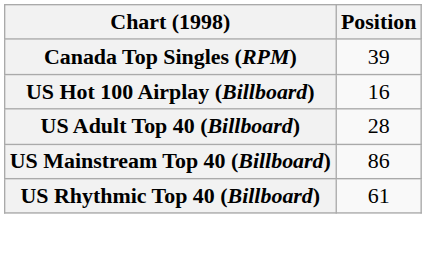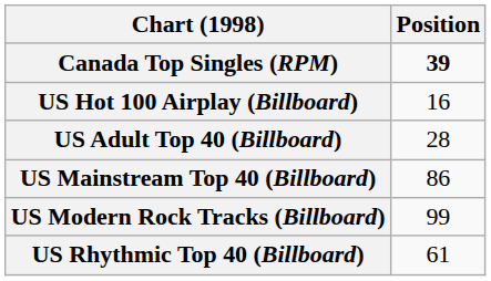 <table class="wikitable sortable plainrowheaders" style="text-align:center">
 <tr>
 <th>Chart (1998)</th>
 <th>Position</th>
 </tr>
 <tr>
 <th scope="row">Canada Top Singles (<em>RPM</em>)</th>
-<td>39</td>
+<td><strong>39</strong></td>
 </tr>
 <tr>
 <th scope="row">US Hot 100 Airplay (<em>Billboard</em>)</th>
 <td>16</td>
 </tr>
 <tr>
 <th scope="row">US Adult Top 40 (<em>Billboard</em>)</th>
 <td>28</td>
 </tr>
 <tr>
 <th scope="row">US Mainstream Top 40 (<em>Billboard</em>)</th>
 <td>86</td>
 </tr>
 <tr>
+<th scope="row">US Modern Rock Tracks (<em>Billboard</em>)</th>
+<td>99</td>
+</tr>
+<tr>
 <th scope="row">US Rhythmic Top 40 (<em>Billboard</em>)</th>
 <td>61</td>
 </tr>
 </table>
